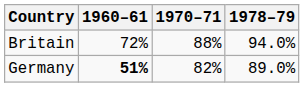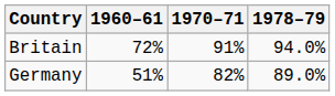 <table class="wikitable sortable" style="text-align: right">
 <tr>
 <th valign="top">Country</th>
 <th valign="top">1960–61</th>
 <th valign="top">1970–71</th>
 <th valign="top">1978–79</th>
 </tr>
 <tr>
 <td style="text-align:left;">Britain</td>
 <td>72%</td>
-<td>88%</td>
+<td>91%</td>
 <td>94.0%</td>
 </tr>
 <tr>
 <td style="text-align:left;">Germany</td>
-<td><strong>51%</strong></td>
+<td>51%</td>
 <td>82%</td>
 <td>89.0%</td>
 </tr>
 </table>
